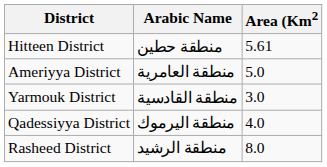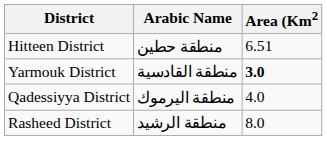 <table class="wikitable">
 <tr>
 </tr>
 <tr>
 <th>District</th>
 <th>Arabic Name</th>
 <th>Area (Km<sup>2</sup></th>
 </tr>
 <tr>
 <td>Hitteen District</td>
 <td>منطقة حطين</td>
-<td>5.61</td>
-</tr>
-<tr>
-<td>Ameriyya District</td>
-<td>منطقة العامرية</td>
-<td>5.0</td>
+<td>6.51</td>
 </tr>
 <tr>
 <td>Yarmouk District</td>
 <td>منطقة القادسية</td>
-<td>3.0</td>
+<td><strong>3.0</strong></td>
 </tr>
 <tr>
 <td>Qadessiyya District</td>
 <td>منطقة اليرموك</td>
 <td>4.0</td>
 </tr>
 <tr>
 <td>Rasheed District</td>
 <td>منطقة الرشيد</td>
 <td>8.0</td>
 </tr>
 </table>
